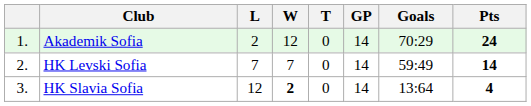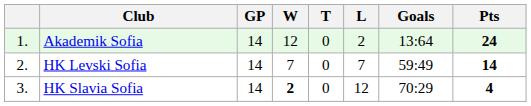 <table class="wikitable">
 <tr>
 <th width="30"></th>
 <th width="200">Club</th>
-<th width="30">L</th>
+<th width="30">GP</th>
 <th width="30">W</th>
 <th width="30">T</th>
-<th width="30">GP</th>
+<th width="30">L</th>
 <th width="70">Goals</th>
 <th width="70">Pts</th>
 </tr>
 <tr bgcolor="#e6fae6" align="center">
 <td>1.</td>
 <td align="left"><a href='#'>Akademik Sofia</a></td>
-<td>2</td>
+<td>14</td>
 <td>12</td>
 <td>0</td>
-<td>14</td>
-<td>70:29</td>
+<td>2</td>
+<td>13:64</td>
 <td><strong>24</strong></td>
 </tr>
 <tr bgcolor="#FFFFFF" align="center">
 <td>2.</td>
 <td align="left"><a href='#'>HK Levski Sofia</a></td>
-<td>7</td>
+<td>14</td>
 <td>7</td>
 <td>0</td>
-<td>14</td>
+<td>7</td>
 <td>59:49</td>
 <td><strong>14</strong></td>
 </tr>
 <tr bgcolor="#FFFFFF" align="center">
 <td>3.</td>
 <td align="left"><a href='#'>HK Slavia Sofia</a></td>
-<td>12</td>
+<td>14</td>
 <td><strong>2</strong></td>
 <td>0</td>
-<td>14</td>
-<td>13:64</td>
+<td>12</td>
+<td>70:29</td>
 <td><strong>4</strong></td>
 </tr>
 </table>
